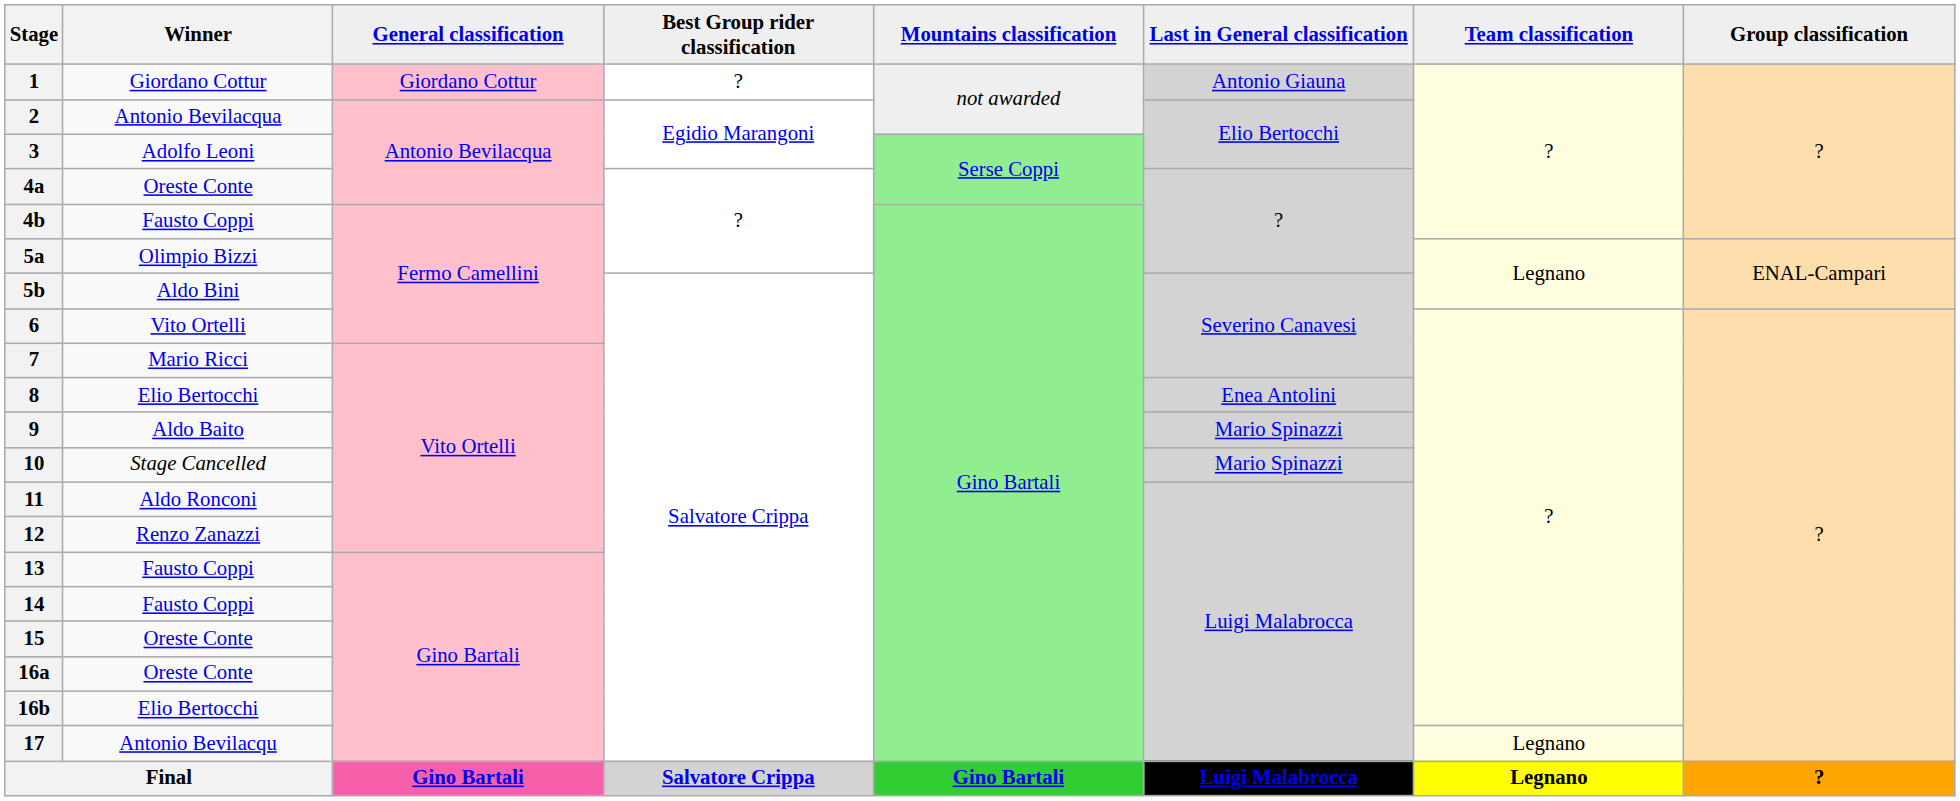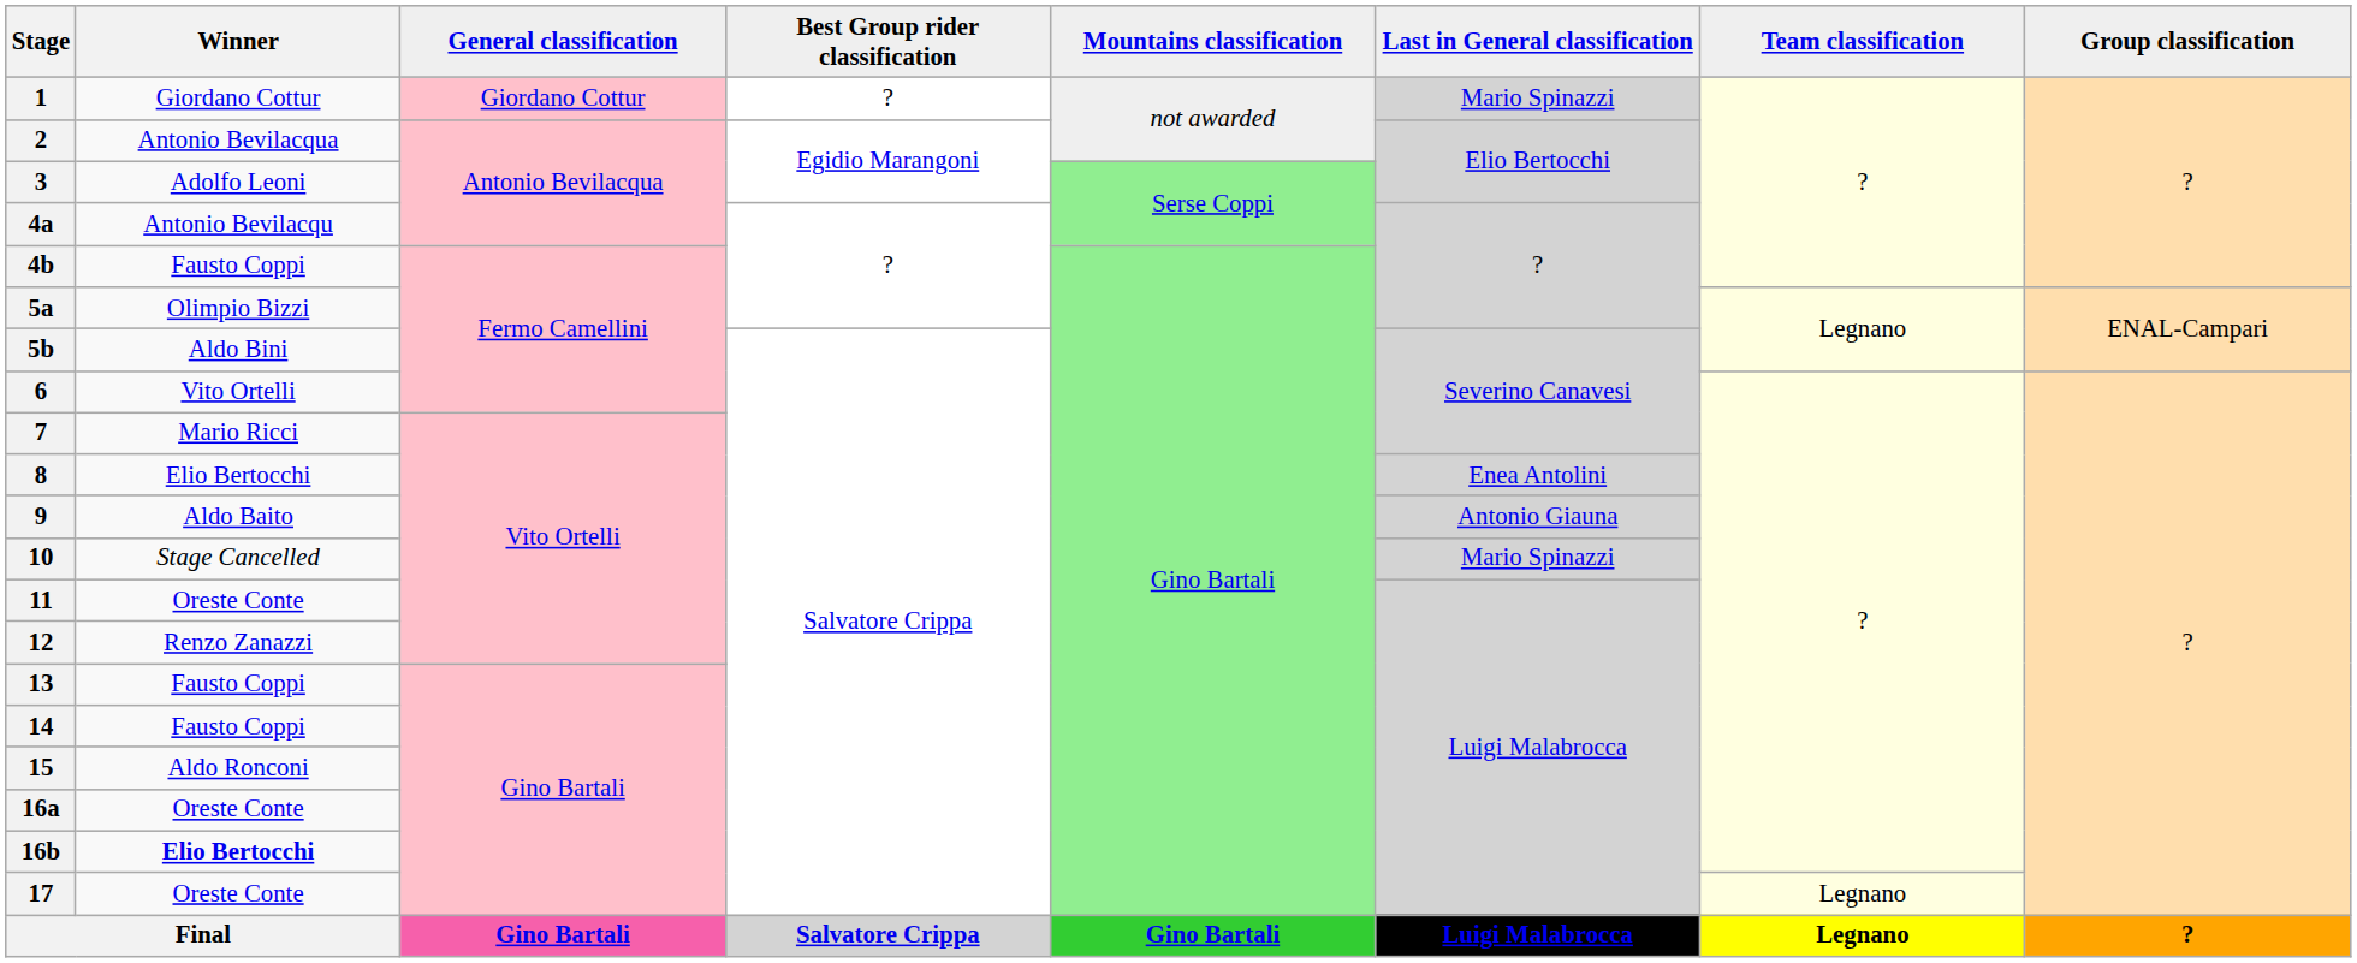 <table class="wikitable" style="text-align: center; font-size:smaller;">
 <tr style="background:#efefef;">
 <th style="width:1%;">Stage</th>
 <th style="width:14%;">Winner</th>
 <th style="background:#efefef; width:14%;"><a href='#'>General classification</a><br></th>
 <th style="background:#efefef; width:14%;">Best Group rider classification</th>
 <th style="background:#efefef; width:14%;"><a href='#'>Mountains classification</a></th>
 <th style="background:#efefef; width:14%;"><a href='#'>Last in General classification</a><br></th>
 <th style="background:#efefef; width:14%;"><a href='#'>Team classification</a></th>
 <th style="background:#efefef; width:14%;">Group classification</th>
 </tr>
 <tr>
 <th>1</th>
 <td><a href='#'>Giordano Cottur</a></td>
 <td style="background:pink;" rowspan="1"><a href='#'>Giordano Cottur</a></td>
 <td style="background:white;" rowspan="1">?</td>
 <td style="background:#EFEFEF;" rowspan="2"><em>not awarded</em></td>
-<td style="background:lightgray;" rowspan="1"><a href='#'>Antonio Giauna</a></td>
+<td style="background:lightgray;" rowspan="1"><a href='#'>Mario Spinazzi</a></td>
 <td style="background:lightyellow;" rowspan="5">?</td>
 <td style="background:navajowhite;" rowspan="5">?</td>
 </tr>
 <tr>
 <th>2</th>
 <td><a href='#'>Antonio Bevilacqua</a></td>
 <td style="background:pink;" rowspan="3"><a href='#'>Antonio Bevilacqua</a></td>
 <td style="background:white;" rowspan="2"><a href='#'>Egidio Marangoni</a></td>
 <td style="background:lightgray;" rowspan="2"><a href='#'>Elio Bertocchi</a></td>
 </tr>
 <tr>
 <th>3</th>
 <td><a href='#'>Adolfo Leoni</a></td>
 <td style="background:lightgreen;" rowspan="2"><a href='#'>Serse Coppi</a></td>
 </tr>
 <tr>
 <th>4a</th>
-<td><a href='#'>Oreste Conte</a></td>
+<td><a href='#'>Antonio Bevilacqu</a></td>
 <td style="background:white;" rowspan="3">?</td>
 <td style="background:lightgray;" rowspan="3">?</td>
 </tr>
 <tr>
 <th>4b</th>
 <td><a href='#'>Fausto Coppi</a></td>
 <td style="background:pink;" rowspan="4"><a href='#'>Fermo Camellini</a></td>
 <td style="background:lightgreen;" rowspan="16"><a href='#'>Gino Bartali</a></td>
 </tr>
 <tr>
 <th>5a</th>
 <td><a href='#'>Olimpio Bizzi</a></td>
 <td style="background:lightyellow;" rowspan="2">Legnano</td>
 <td style="background:navajowhite;" rowspan="2">ENAL-Campari</td>
 </tr>
 <tr>
 <th>5b</th>
 <td><a href='#'>Aldo Bini</a></td>
 <td style="background:white;" rowspan="14"><a href='#'>Salvatore Crippa</a></td>
 <td style="background:lightgray;" rowspan="3"><a href='#'>Severino Canavesi</a></td>
 </tr>
 <tr>
 <th>6</th>
 <td><a href='#'>Vito Ortelli</a></td>
 <td style="background:lightyellow;" rowspan="12">?</td>
 <td style="background:navajowhite;" rowspan="13">?</td>
 </tr>
 <tr>
 <th>7</th>
 <td><a href='#'>Mario Ricci</a></td>
 <td style="background:pink;" rowspan="6"><a href='#'>Vito Ortelli</a></td>
 </tr>
 <tr>
 <th>8</th>
 <td><a href='#'>Elio Bertocchi</a></td>
 <td style="background:lightgray;" rowspan="1"><a href='#'>Enea Antolini</a></td>
 </tr>
 <tr>
 <th>9</th>
 <td><a href='#'>Aldo Baito</a></td>
-<td style="background:lightgray;" rowspan="1"><a href='#'>Mario Spinazzi</a></td>
+<td style="background:lightgray;" rowspan="1"><a href='#'>Antonio Giauna</a></td>
 </tr>
 <tr>
 <th>10</th>
 <td><em>Stage Cancelled</em></td>
 <td style="background:lightgray;" rowspan="1"><a href='#'>Mario Spinazzi</a></td>
 </tr>
 <tr>
 <th>11</th>
-<td><a href='#'>Aldo Ronconi</a></td>
+<td><a href='#'>Oreste Conte</a></td>
 <td style="background:lightgray;" rowspan="8"><a href='#'>Luigi Malabrocca</a></td>
 </tr>
 <tr>
 <th>12</th>
 <td><a href='#'>Renzo Zanazzi</a></td>
 </tr>
 <tr>
 <th>13</th>
 <td><a href='#'>Fausto Coppi</a></td>
 <td style="background:pink;" rowspan="6"><a href='#'>Gino Bartali</a></td>
 </tr>
 <tr>
 <th>14</th>
 <td><a href='#'>Fausto Coppi</a></td>
 </tr>
 <tr>
 <th>15</th>
-<td><a href='#'>Oreste Conte</a></td>
+<td><a href='#'>Aldo Ronconi</a></td>
 </tr>
 <tr>
 <th>16a</th>
 <td><a href='#'>Oreste Conte</a></td>
 </tr>
 <tr>
 <th>16b</th>
-<td><a href='#'>Elio Bertocchi</a></td>
+<td><strong><a href='#'>Elio Bertocchi</a></strong></td>
 </tr>
 <tr>
 <th>17</th>
-<td><a href='#'>Antonio Bevilacqu</a></td>
+<td><a href='#'>Oreste Conte</a></td>
 <td style="background:lightyellow;" rowspan="1">Legnano</td>
 </tr>
 <tr>
 <th colspan=2><strong>Final</strong></th>
 <th style="background:#F660AB;"><strong><a href='#'>Gino Bartali</a></strong></th>
 <th style="background:lightgray;"><a href='#'>Salvatore Crippa</a></th>
 <th style="background:#32CD32;"><strong><a href='#'>Gino Bartali</a></strong></th>
 <th style="background:black;"><strong><a href='#'>Luigi Malabrocca</a></strong></th>
 <th style="background:yellow;"><strong>Legnano</strong></th>
 <th style="background:orange;"><strong>?</strong></th>
 </tr>
 </table>
